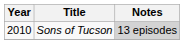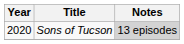 <table class="wikitable">
 <tr>
 <th>Year</th>
 <th>Title</th>
 <th class="unsortable">Notes</th>
 </tr>
 <tr>
-<td>2010</td>
+<td>2020</td>
 <td><em>Sons of Tucson</em></td>
 <td style="background: lightgrey;">13 episodes</td>
 </tr>
 <tr>
 </tr>
 </table>
